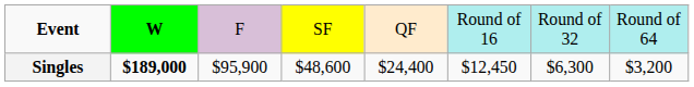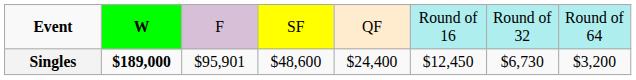 <table class=wikitable style=font-size:95%;text-align:center>
 <tr>
 <td style="width:130px"><strong>Event</strong></td>
 <td style="width:85px; background:lime"><strong>W</strong></td>
 <td style="width:85px; background:thistle">F</td>
 <td style="width:85px; background:#ffff00">SF</td>
 <td style="width:85px; background:#ffebcd">QF</td>
 <td style="width:85px; background:#afeeee">Round of 16</td>
 <td style="width:85px; background:#afeeee">Round of 32</td>
 <td style="width:85px; background:#afeeee">Round of 64</td>
 </tr>
 <tr>
 <th style=background:#f3f3f3>Singles</th>
 <td><strong>$189,000</strong></td>
-<td>$95,900</td>
+<td>$95,901</td>
 <td>$48,600</td>
 <td>$24,400</td>
 <td>$12,450</td>
-<td>$6,300</td>
+<td>$6,730</td>
 <td>$3,200</td>
 </tr>
 </table>
